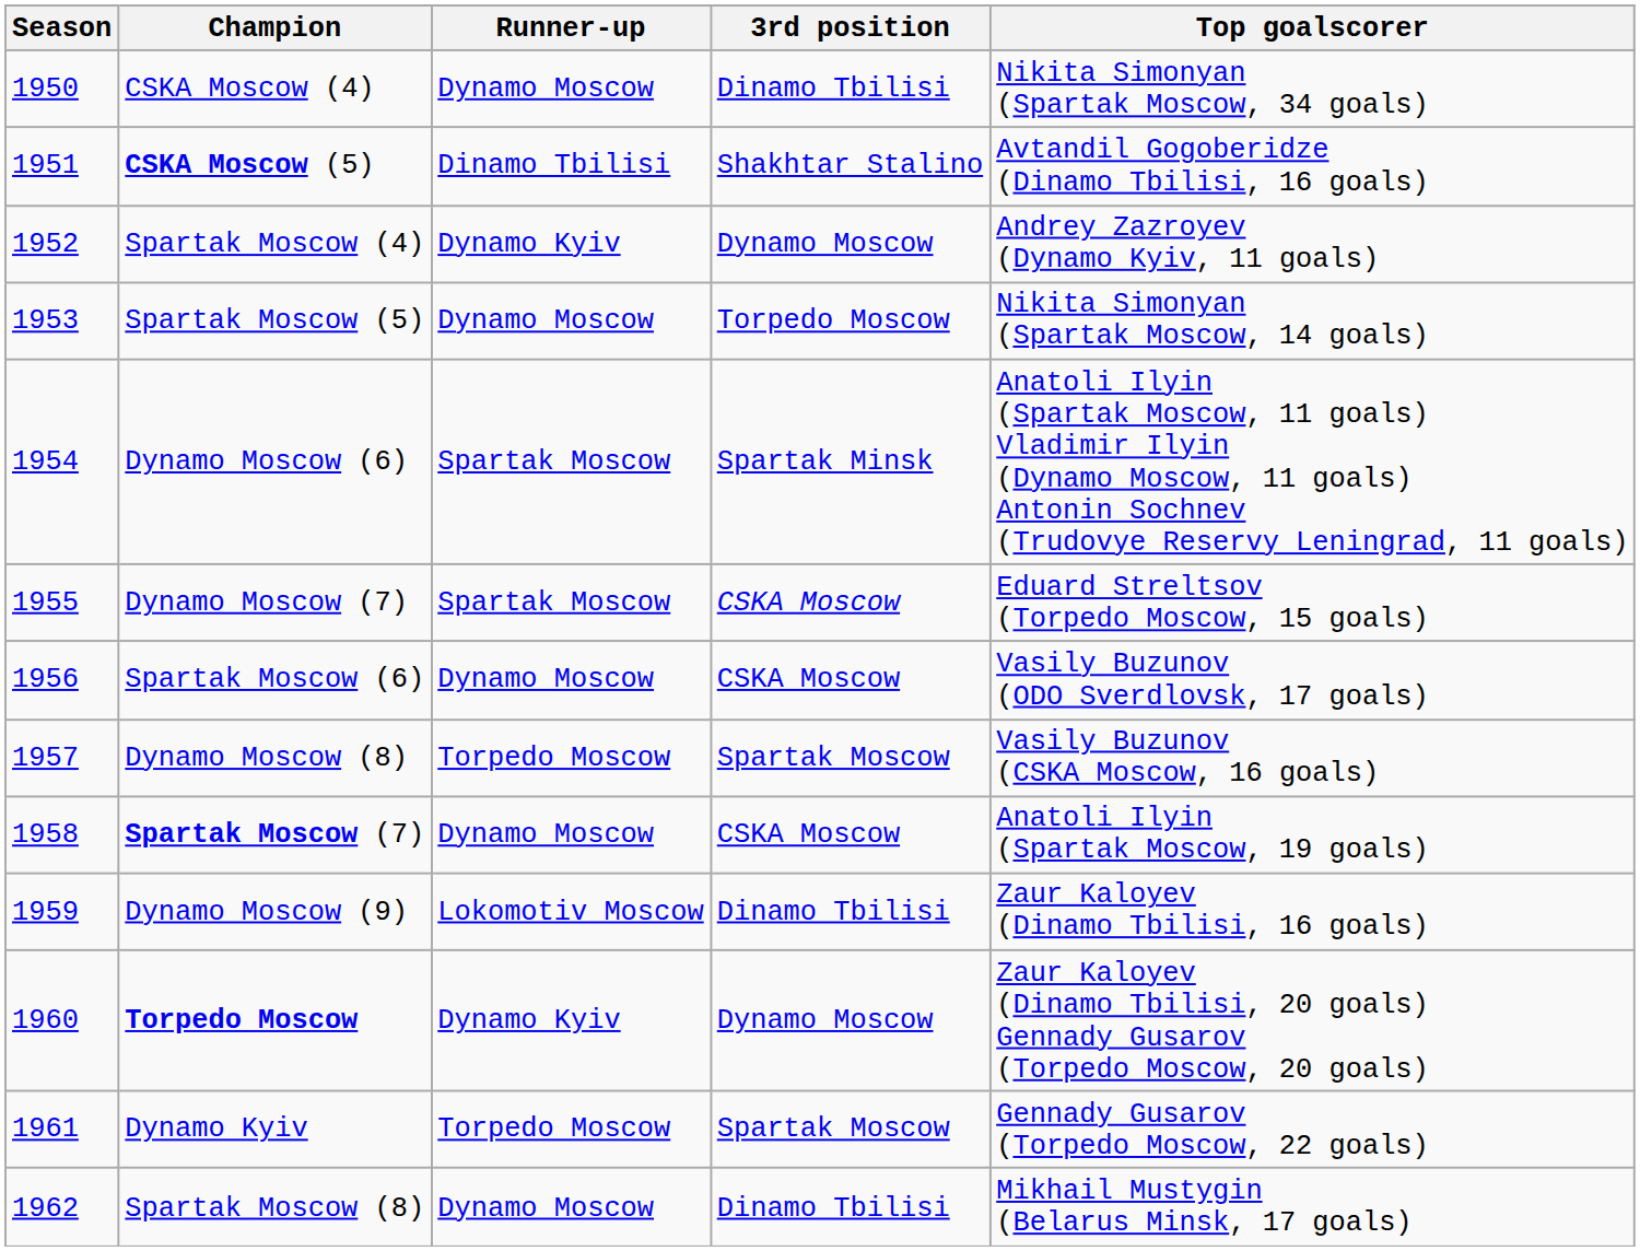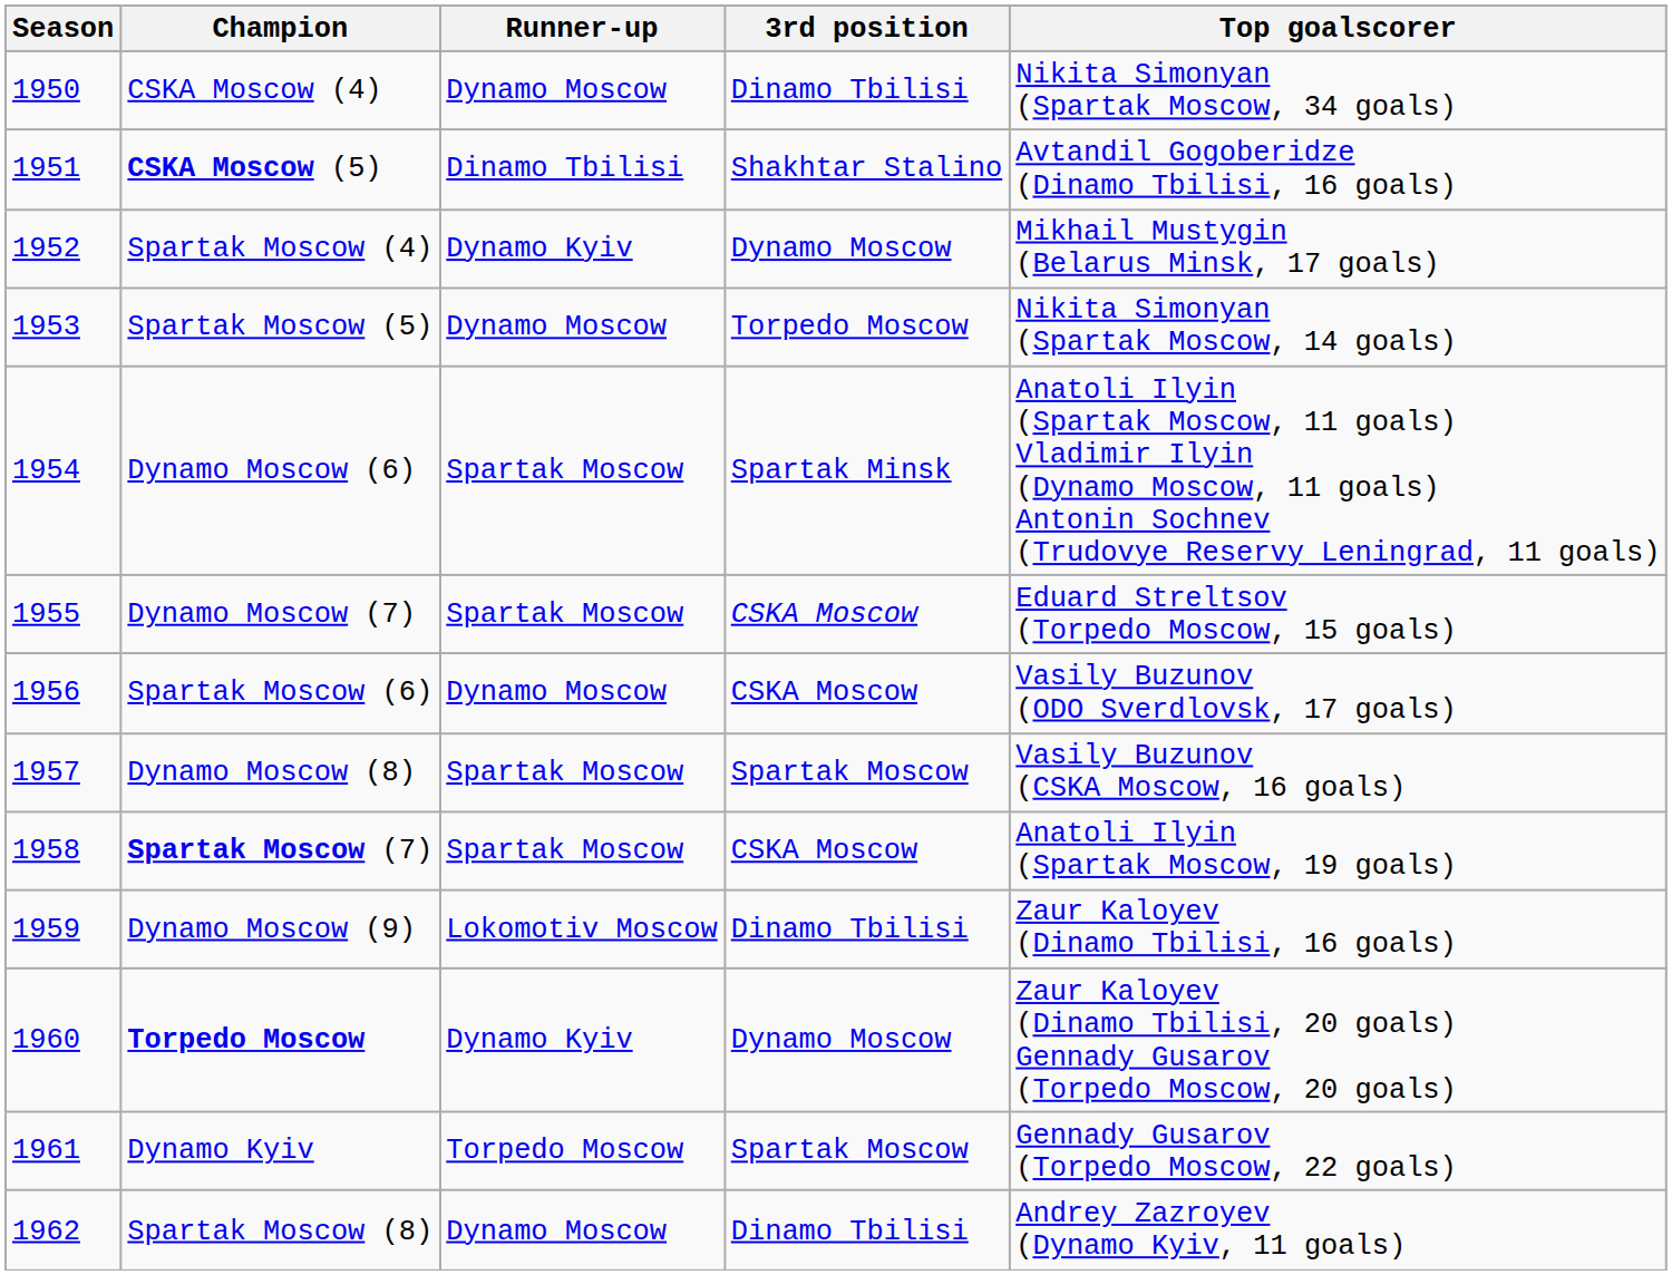 <table class="sortable plainrowheaders wikitable">
 <tr>
 <th>Season</th>
 <th>Champion</th>
 <th>Runner-up</th>
 <th>3rd position</th>
 <th>Top goalscorer</th>
 </tr>
 <tr>
 <td><a href='#'>1950</a></td>
 <td><a href='#'>CSKA Moscow</a> (4)</td>
 <td><a href='#'>Dynamo Moscow</a></td>
 <td><a href='#'>Dinamo Tbilisi</a></td>
 <td><a href='#'>Nikita Simonyan</a><br>(<a href='#'>Spartak Moscow</a>, 34 goals)</td>
 </tr>
 <tr>
 <td><a href='#'>1951</a></td>
 <td><strong><a href='#'>CSKA Moscow</a></strong> (5)</td>
 <td><a href='#'>Dinamo Tbilisi</a></td>
 <td><a href='#'>Shakhtar Stalino</a></td>
 <td><a href='#'>Avtandil Gogoberidze</a><br>(<a href='#'>Dinamo Tbilisi</a>, 16 goals)</td>
 </tr>
 <tr>
 <td><a href='#'>1952</a></td>
 <td><a href='#'>Spartak Moscow</a> (4)</td>
 <td><a href='#'>Dynamo Kyiv</a></td>
 <td><a href='#'>Dynamo Moscow</a></td>
-<td><a href='#'>Andrey Zazroyev</a><br>(<a href='#'>Dynamo Kyiv</a>, 11 goals)</td>
+<td><a href='#'>Mikhail Mustygin</a><br>(<a href='#'>Belarus Minsk</a>, 17 goals)</td>
 </tr>
 <tr>
 <td><a href='#'>1953</a></td>
 <td><a href='#'>Spartak Moscow</a> (5)</td>
 <td><a href='#'>Dynamo Moscow</a></td>
 <td><a href='#'>Torpedo Moscow</a></td>
 <td><a href='#'>Nikita Simonyan</a><br>(<a href='#'>Spartak Moscow</a>, 14 goals)</td>
 </tr>
 <tr>
 <td><a href='#'>1954</a></td>
 <td><a href='#'>Dynamo Moscow</a> (6)</td>
 <td><a href='#'>Spartak Moscow</a></td>
 <td><a href='#'>Spartak Minsk</a></td>
 <td><a href='#'>Anatoli Ilyin</a><br>(<a href='#'>Spartak Moscow</a>, 11 goals)<br><a href='#'>Vladimir Ilyin</a><br>(<a href='#'>Dynamo Moscow</a>, 11 goals)<br><a href='#'>Antonin Sochnev</a><br>(<a href='#'>Trudovye Reservy Leningrad</a>, 11 goals)</td>
 </tr>
 <tr>
 <td><a href='#'>1955</a></td>
 <td><a href='#'>Dynamo Moscow</a> (7)</td>
 <td><a href='#'>Spartak Moscow</a></td>
 <td><em><a href='#'>CSKA Moscow</a></em></td>
 <td><a href='#'>Eduard Streltsov</a><br>(<a href='#'>Torpedo Moscow</a>, 15 goals)</td>
 </tr>
 <tr>
 <td><a href='#'>1956</a></td>
 <td><a href='#'>Spartak Moscow</a> (6)</td>
 <td><a href='#'>Dynamo Moscow</a></td>
 <td><a href='#'>CSKA Moscow</a></td>
 <td><a href='#'>Vasily Buzunov</a><br>(<a href='#'>ODO Sverdlovsk</a>, 17 goals)</td>
 </tr>
 <tr>
 <td><a href='#'>1957</a></td>
 <td><a href='#'>Dynamo Moscow</a> (8)</td>
-<td><a href='#'>Torpedo Moscow</a></td>
+<td><a href='#'>Spartak Moscow</a></td>
 <td><a href='#'>Spartak Moscow</a></td>
 <td><a href='#'>Vasily Buzunov</a><br>(<a href='#'>CSKA Moscow</a>, 16 goals)</td>
 </tr>
 <tr>
 <td><a href='#'>1958</a></td>
 <td><strong><a href='#'>Spartak Moscow</a></strong> (7)</td>
-<td><a href='#'>Dynamo Moscow</a></td>
+<td><a href='#'>Spartak Moscow</a></td>
 <td><a href='#'>CSKA Moscow</a></td>
 <td><a href='#'>Anatoli Ilyin</a><br>(<a href='#'>Spartak Moscow</a>, 19 goals)</td>
 </tr>
 <tr>
 <td><a href='#'>1959</a></td>
 <td><a href='#'>Dynamo Moscow</a> (9)</td>
 <td><a href='#'>Lokomotiv Moscow</a></td>
 <td><a href='#'>Dinamo Tbilisi</a></td>
 <td><a href='#'>Zaur Kaloyev</a><br>(<a href='#'>Dinamo Tbilisi</a>, 16 goals)</td>
 </tr>
 <tr>
 <td><a href='#'>1960</a></td>
 <td><strong><a href='#'>Torpedo Moscow</a></strong></td>
 <td><a href='#'>Dynamo Kyiv</a></td>
 <td><a href='#'>Dynamo Moscow</a></td>
 <td><a href='#'>Zaur Kaloyev</a><br>(<a href='#'>Dinamo Tbilisi</a>, 20 goals)<br><a href='#'>Gennady Gusarov</a><br>(<a href='#'>Torpedo Moscow</a>, 20 goals)</td>
 </tr>
 <tr>
 <td><a href='#'>1961</a></td>
 <td><a href='#'>Dynamo Kyiv</a></td>
 <td><a href='#'>Torpedo Moscow</a></td>
 <td><a href='#'>Spartak Moscow</a></td>
 <td><a href='#'>Gennady Gusarov</a><br>(<a href='#'>Torpedo Moscow</a>, 22 goals)</td>
 </tr>
 <tr>
 <td><a href='#'>1962</a></td>
 <td><a href='#'>Spartak Moscow</a> (8)</td>
 <td><a href='#'>Dynamo Moscow</a></td>
 <td><a href='#'>Dinamo Tbilisi</a></td>
-<td><a href='#'>Mikhail Mustygin</a><br>(<a href='#'>Belarus Minsk</a>, 17 goals)</td>
+<td><a href='#'>Andrey Zazroyev</a><br>(<a href='#'>Dynamo Kyiv</a>, 11 goals)</td>
 </tr>
 </table>
